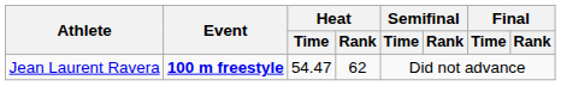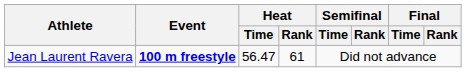 <table class=wikitable style="font-size:90%">
 <tr>
 <th rowspan="2">Athlete</th>
 <th rowspan="2">Event</th>
 <th colspan="2">Heat</th>
 <th colspan="2">Semifinal</th>
 <th colspan="2">Final</th>
 </tr>
 <tr style="font-size:95%">
 <th>Time</th>
 <th>Rank</th>
 <th>Time</th>
 <th>Rank</th>
 <th>Time</th>
 <th>Rank</th>
 </tr>
 <tr align=center>
 <td align=left><a href='#'>Jean Laurent Ravera</a></td>
 <td align=left><strong><a href='#'>100 m freestyle</a></strong></td>
-<td>54.47</td>
-<td>62</td>
+<td>56.47</td>
+<td>61</td>
 <td colspan=4>Did not advance</td>
 </tr>
 </table>
